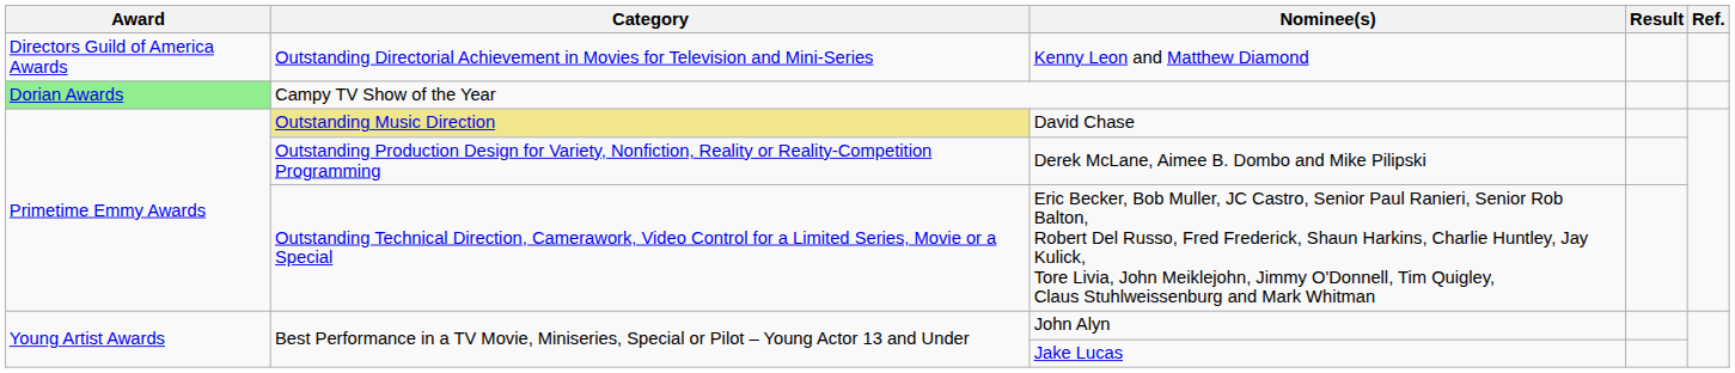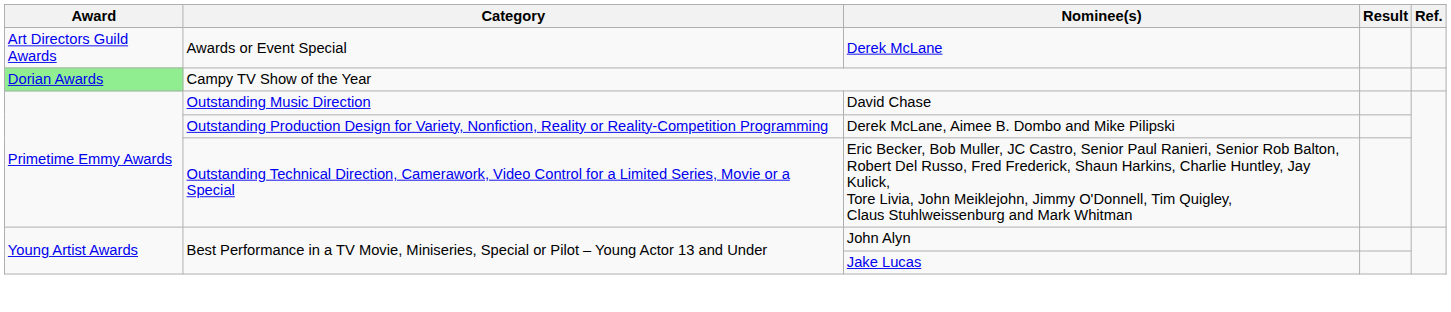 <table class="wikitable plainrowheaders">
 <tr>
 <th>Award</th>
 <th>Category</th>
 <th>Nominee(s)</th>
 <th>Result</th>
 <th>Ref.</th>
 </tr>
 <tr>
-<td><a href='#'>Directors Guild of America Awards</a></td>
-<td><a href='#'>Outstanding Directorial Achievement in Movies for Television and Mini-Series</a></td>
-<td><a href='#'>Kenny Leon</a> and <a href='#'>Matthew Diamond</a></td>
+<td><a href='#'>Art Directors Guild Awards</a></td>
+<td>Awards or Event Special</td>
+<td><a href='#'>Derek McLane</a></td>
 <td></td>
 <td style="text-align:center;"></td>
 </tr>
 <tr>
 <td style="background: lightgreen;"><a href='#'>Dorian Awards</a></td>
 <td colspan="2">Campy TV Show of the Year</td>
 <td></td>
 <td style="text-align:center;"></td>
 </tr>
 <tr>
 <td rowspan="3"><a href='#'>Primetime Emmy Awards</a></td>
-<td style="background: khaki;"><a href='#'>Outstanding Music Direction</a></td>
+<td><a href='#'>Outstanding Music Direction</a></td>
 <td>David Chase</td>
 <td></td>
 <td style="text-align:center;" rowspan="3"></td>
 </tr>
 <tr>
 <td><a href='#'>Outstanding Production Design for Variety, Nonfiction, Reality or Reality-Competition Programming</a></td>
 <td>Derek McLane, Aimee B. Dombo and Mike Pilipski</td>
 <td></td>
 </tr>
 <tr>
 <td><a href='#'>Outstanding Technical Direction, Camerawork, Video Control for a Limited Series, Movie or a Special</a></td>
 <td>Eric Becker, Bob Muller, JC Castro, Senior Paul Ranieri, Senior Rob Balton, <br> Robert Del Russo, Fred Frederick, Shaun Harkins, Charlie Huntley, Jay Kulick, <br> Tore Livia, John Meiklejohn, Jimmy O'Donnell, Tim Quigley, <br> Claus Stuhlweissenburg and Mark Whitman</td>
 <td></td>
 </tr>
 <tr>
 <td rowspan="2"><a href='#'>Young Artist Awards</a></td>
 <td rowspan="2">Best Performance in a TV Movie, Miniseries, Special or Pilot – Young Actor 13 and Under</td>
 <td>John Alyn</td>
 <td></td>
 <td style="text-align:center;" rowspan="2"></td>
 </tr>
 <tr>
 <td><a href='#'>Jake Lucas</a></td>
 <td></td>
 </tr>
 </table>
